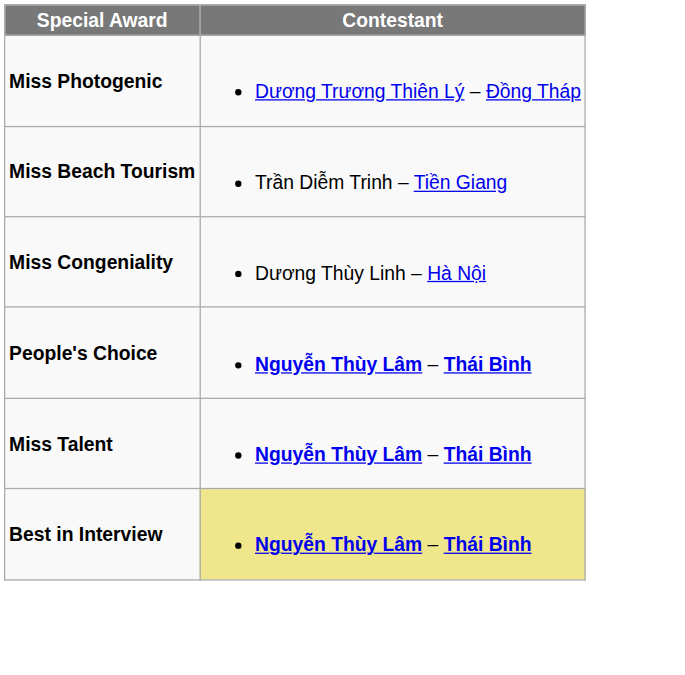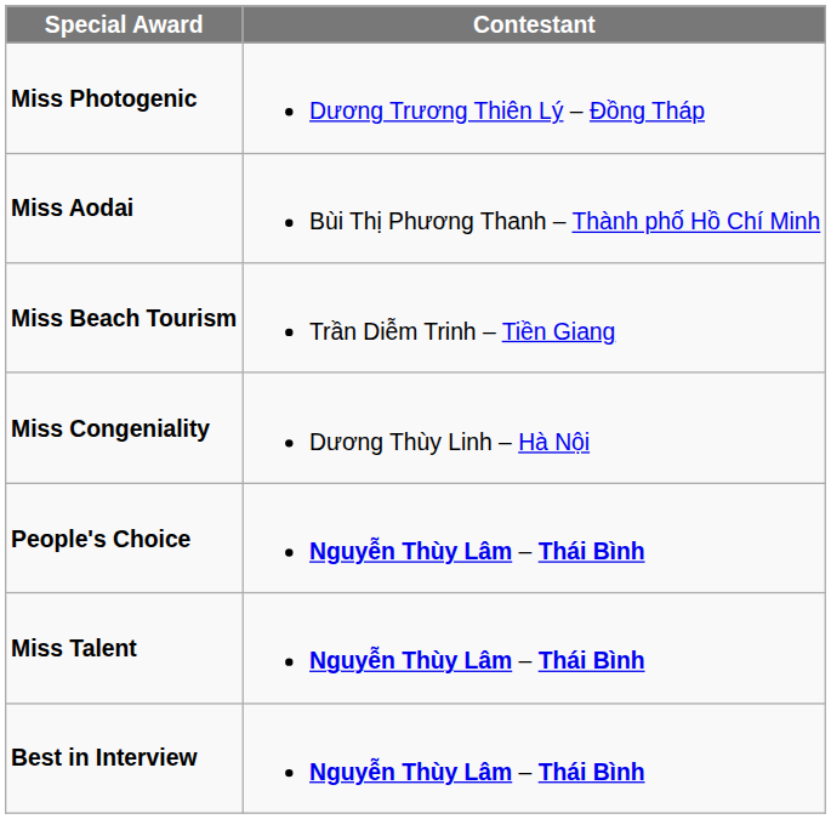 <table class="wikitable sortable" style="font-size: 95%;">
 <tr>
 <th style="background-color:#787878;color:#FFFFFF;">Special Award</th>
 <th style="background-color:#787878;color:#FFFFFF;">Contestant</th>
 </tr>
 <tr>
 <td><strong>Miss Photogenic</strong></td>
 <td><br><ul><li><a href='#'>Dương Trương Thiên Lý</a> – <a href='#'>Đồng Tháp</a></li></ul></td>
+</tr>
+<tr>
+<td><strong>Miss Aodai</strong></td>
+<td><br><ul><li>Bùi Thị Phương Thanh – <a href='#'>Thành phố Hồ Chí Minh</a></li></ul></td>
 </tr>
 <tr>
 <td><strong>Miss Beach Tourism</strong></td>
 <td><br><ul><li>Trần Diễm Trinh – <a href='#'>Tiền Giang</a></li></ul></td>
 </tr>
 <tr>
 <td><strong>Miss Congeniality</strong></td>
 <td><br><ul><li>Dương Thùy Linh – <a href='#'>Hà Nội</a></li></ul></td>
 </tr>
 <tr>
 <td><strong>People's Choice</strong></td>
 <td><br><ul><li><strong><a href='#'>Nguyễn Thùy Lâm</a></strong> – <strong><a href='#'>Thái Bình</a></strong></li></ul></td>
 </tr>
 <tr>
 <td><strong>Miss Talent</strong></td>
 <td><br><ul><li><strong><a href='#'>Nguyễn Thùy Lâm</a></strong> – <strong><a href='#'>Thái Bình</a></strong></li></ul></td>
 </tr>
 <tr>
 <td><strong>Best in Interview</strong></td>
-<td style="background: khaki;"><br><ul><li><strong><a href='#'>Nguyễn Thùy Lâm</a></strong> – <strong><a href='#'>Thái Bình</a></strong></li></ul></td>
+<td><br><ul><li><strong><a href='#'>Nguyễn Thùy Lâm</a></strong> – <strong><a href='#'>Thái Bình</a></strong></li></ul></td>
 </tr>
 </table>
